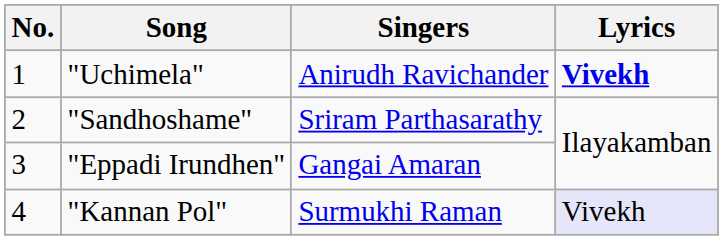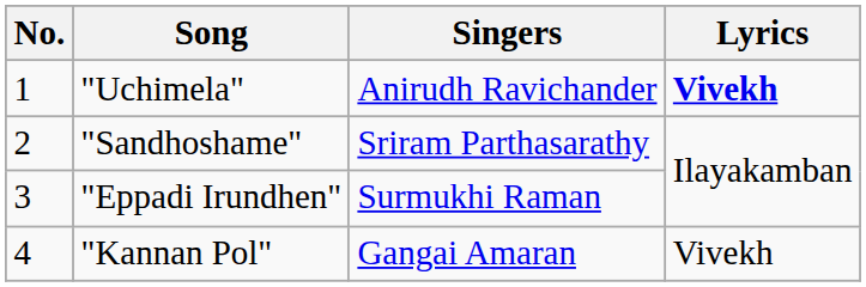 <table class="wikitable">
 <tr>
 <th>No.</th>
 <th>Song</th>
 <th>Singers</th>
 <th>Lyrics</th>
 </tr>
 <tr>
 <td>1</td>
 <td>"Uchimela"</td>
 <td><a href='#'>Anirudh Ravichander</a></td>
 <td><strong><a href='#'>Vivekh</a></strong></td>
 </tr>
 <tr>
 <td>2</td>
 <td>"Sandhoshame"</td>
 <td><a href='#'>Sriram Parthasarathy</a></td>
 <td rowspan=2>Ilayakamban</td>
 </tr>
 <tr>
 <td>3</td>
 <td>"Eppadi Irundhen"</td>
-<td><a href='#'>Gangai Amaran</a></td>
+<td><a href='#'>Surmukhi Raman</a></td>
 </tr>
 <tr>
 <td>4</td>
 <td>"Kannan Pol"</td>
-<td><a href='#'>Surmukhi Raman</a></td>
-<td style="background: lavender;">Vivekh</td>
+<td><a href='#'>Gangai Amaran</a></td>
+<td>Vivekh</td>
 </tr>
 </table>
